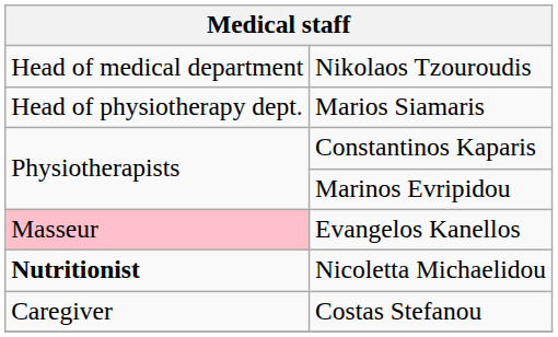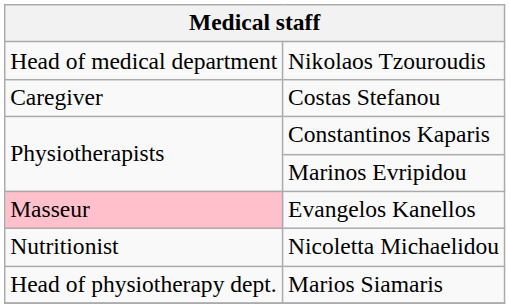 <table class="wikitable" style="text-align: center">
 <tr>
 <th colspan="2">Medical staff</th>
 </tr>
 <tr>
 <td align=left>Head of medical department</td>
 <td align=left> Nikolaos Tzouroudis</td>
 </tr>
 <tr>
-<td align=left>Head of physiotherapy dept.</td>
-<td align=left> Marios Siamaris</td>
+<td align=left>Caregiver</td>
+<td align=left> Costas Stefanou</td>
 </tr>
 <tr>
 <td rowspan="2" align=left>Physiotherapists</td>
 <td align=left> Constantinos Kaparis</td>
 </tr>
 <tr>
 <td align=left> Marinos Evripidou</td>
 </tr>
 <tr>
 <td align=left style="background: pink;">Masseur</td>
 <td align=left> Evangelos Kanellos</td>
 </tr>
 <tr>
-<td align=left><strong>Nutritionist</strong></td>
+<td align=left>Nutritionist</td>
 <td align=left> Nicoletta Michaelidou</td>
 </tr>
 <tr>
-<td align=left>Caregiver</td>
-<td align=left> Costas Stefanou</td>
+<td align=left>Head of physiotherapy dept.</td>
+<td align=left> Marios Siamaris</td>
 </tr>
 <tr>
 </tr>
 </table>
